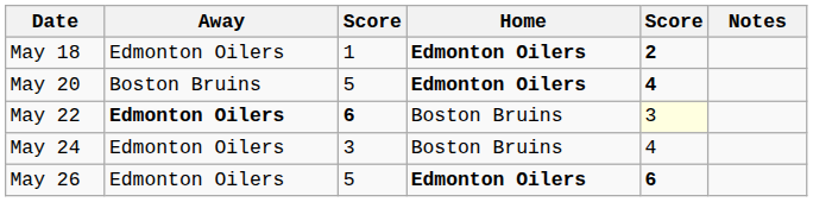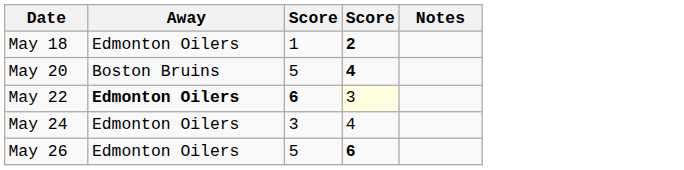 <table class="wikitable">
 <tr>
 <th bgcolor="#DDDDFF" width="60">Date</th>
 <th bgcolor="#DDDDFF" width="150">Away</th>
 <th bgcolor="#DDDDFF" width="5">Score</th>
-<th bgcolor="#DDDDFF" width="150">Home</th>
 <th bgcolor="#DDDDFF" width="5">Score</th>
 <th bgcolor="#DDDDFF" width="60">Notes</th>
 </tr>
 <tr>
 <td>May 18</td>
 <td>Edmonton Oilers</td>
 <td>1</td>
-<td><strong>Edmonton Oilers</strong></td>
 <td><strong>2</strong></td>
 <td></td>
 </tr>
 <tr>
 <td>May 20</td>
 <td>Boston Bruins</td>
 <td>5</td>
-<td><strong>Edmonton Oilers</strong></td>
 <td><strong>4</strong></td>
 <td></td>
 </tr>
 <tr>
 <td>May 22</td>
 <td><strong>Edmonton Oilers</strong></td>
 <td><strong>6</strong></td>
-<td>Boston Bruins</td>
 <td style="background: lightyellow;">3</td>
 <td></td>
 </tr>
 <tr>
 <td>May 24</td>
 <td>Edmonton Oilers</td>
 <td>3</td>
-<td>Boston Bruins</td>
 <td>4</td>
 <td></td>
 </tr>
 <tr>
 <td>May 26</td>
 <td>Edmonton Oilers</td>
 <td>5</td>
-<td><strong>Edmonton Oilers</strong></td>
 <td><strong>6</strong></td>
 <td></td>
 </tr>
 </table>
